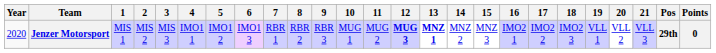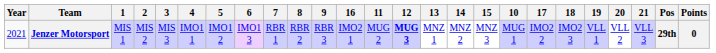 <table class="wikitable" style="text-align:center; font-size:85%">
 <tr>
 <th>Year</th>
 <th>Team</th>
 <th>1</th>
 <th>2</th>
 <th>3</th>
 <th>4</th>
 <th>5</th>
 <th>6</th>
 <th>7</th>
 <th>8</th>
 <th>9</th>
-<th>10</th>
+<th>16</th>
 <th>11</th>
 <th>12</th>
 <th>13</th>
 <th>14</th>
 <th>15</th>
-<th>16</th>
+<th>10</th>
 <th>17</th>
 <th>18</th>
 <th>19</th>
 <th>20</th>
 <th>21</th>
 <th>Pos</th>
 <th>Points</th>
 </tr>
 <tr>
-<td><a href='#'>2020</a></td>
+<td><a href='#'>2021</a></td>
 <th nowrap><a href='#'>Jenzer Motorsport</a></th>
 <td style="background:#CFCFFF;"><a href='#'>MIS<br>1</a><br></td>
 <td style="background:#CFCFFF;"><a href='#'>MIS<br>2</a><br></td>
 <td style="background:#CFCFFF;"><a href='#'>MIS<br>3</a><br></td>
 <td style="background:#CFCFFF;"><a href='#'>IMO1<br>1</a><br></td>
 <td style="background:#CFCFFF;"><a href='#'>IMO1<br>2</a><br></td>
 <td style="background:#EFCFFF;"><a href='#'>IMO1<br>3</a><br></td>
 <td style="background:#CFCFFF;"><a href='#'>RBR<br>1</a><br></td>
 <td style="background:#CFCFFF;"><a href='#'>RBR<br>2</a><br></td>
 <td style="background:#CFCFFF;"><a href='#'>RBR<br>3</a><br></td>
-<td style="background:#CFCFFF;"><a href='#'>MUG<br>1</a><br></td>
+<td style="background:#CFCFFF;"><a href='#'>IMO2<br>1</a><br></td>
 <td style="background:#CFCFFF;"><a href='#'>MUG<br>2</a><br></td>
 <td style="background:#CFCFFF;"><strong><a href='#'>MUG<br>3</a><br></strong></td>
-<td style="background:#FFFFFF;"><strong><a href='#'>MNZ<br>1</a><br></strong></td>
+<td style="background:#FFFFFF;"><a href='#'>MNZ<br>1</a><br></td>
 <td style="background:#FFFFFF;"><a href='#'>MNZ<br>2</a><br></td>
 <td style="background:#FFFFFF;"><a href='#'>MNZ<br>3</a><br></td>
-<td style="background:#CFCFFF;"><a href='#'>IMO2<br>1</a><br></td>
+<td style="background:#CFCFFF;"><a href='#'>MUG<br>1</a><br></td>
 <td style="background:#CFCFFF;"><a href='#'>IMO2<br>2</a><br></td>
 <td style="background:#CFCFFF;"><a href='#'>IMO2<br>3</a><br></td>
 <td style="background:#CFCFFF;"><a href='#'>VLL<br>1</a><br></td>
 <td style="background:#FFFFFF;"><a href='#'>VLL<br>2</a><br></td>
 <td style="background:#CFCFFF;"><a href='#'>VLL<br>3</a><br></td>
 <th>29th</th>
 <th>0</th>
 </tr>
 </table>
